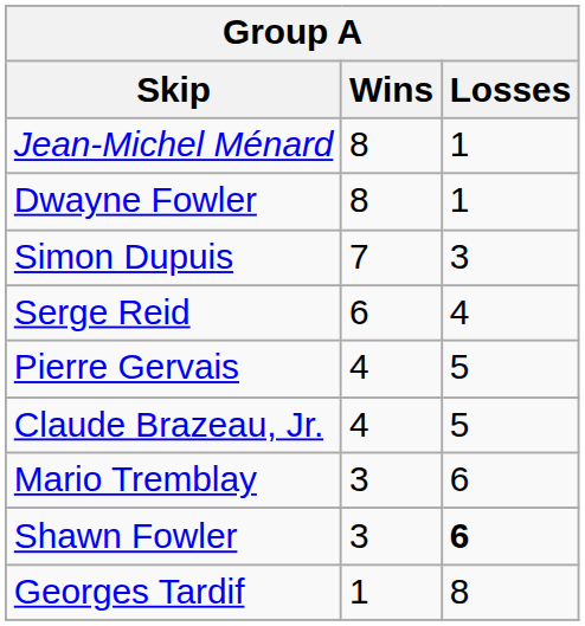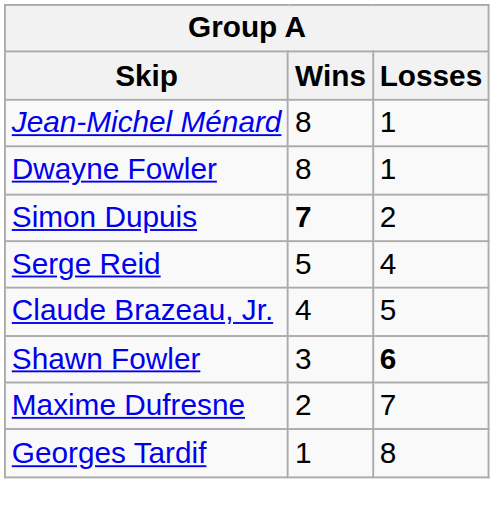 <table class="wikitable">
 <tr>
 <th colspan=3>Group A</th>
 </tr>
 <tr>
 <th>Skip</th>
 <th>Wins</th>
 <th>Losses</th>
 </tr>
 <tr>
 <td><em><a href='#'>Jean-Michel Ménard</a></em></td>
 <td>8</td>
 <td>1</td>
 </tr>
 <tr>
 <td><a href='#'>Dwayne Fowler</a></td>
 <td>8</td>
 <td>1</td>
 </tr>
 <tr>
 <td><a href='#'>Simon Dupuis</a></td>
-<td>7</td>
-<td>3</td>
+<td><strong>7</strong></td>
+<td>2</td>
 </tr>
 <tr>
 <td><a href='#'>Serge Reid</a></td>
-<td>6</td>
+<td>5</td>
 <td>4</td>
-</tr>
-<tr>
-<td><a href='#'>Pierre Gervais</a></td>
-<td>4</td>
-<td>5</td>
 </tr>
 <tr>
 <td><a href='#'>Claude Brazeau, Jr.</a></td>
 <td>4</td>
 <td>5</td>
 </tr>
 <tr>
-<td><a href='#'>Mario Tremblay</a></td>
-<td>3</td>
-<td>6</td>
-</tr>
-<tr>
 <td><a href='#'>Shawn Fowler</a></td>
 <td>3</td>
 <td><strong>6</strong></td>
+</tr>
+<tr>
+<td><a href='#'>Maxime Dufresne</a></td>
+<td>2</td>
+<td>7</td>
 </tr>
 <tr>
 <td><a href='#'>Georges Tardif</a></td>
 <td>1</td>
 <td>8</td>
 </tr>
 </table>
